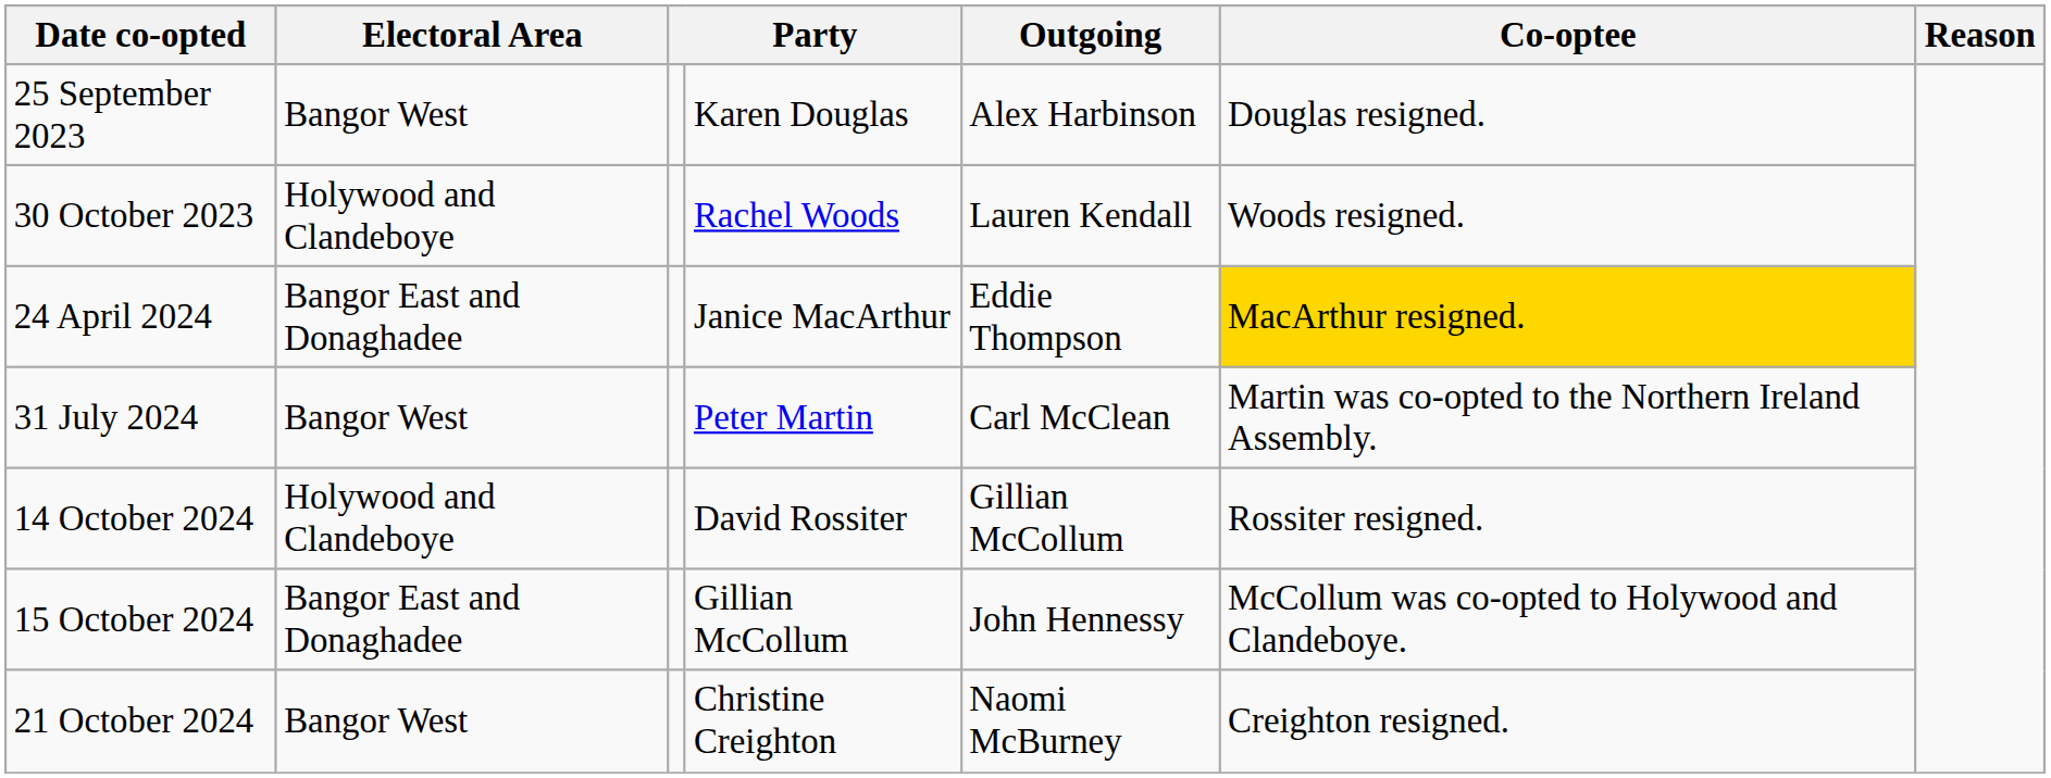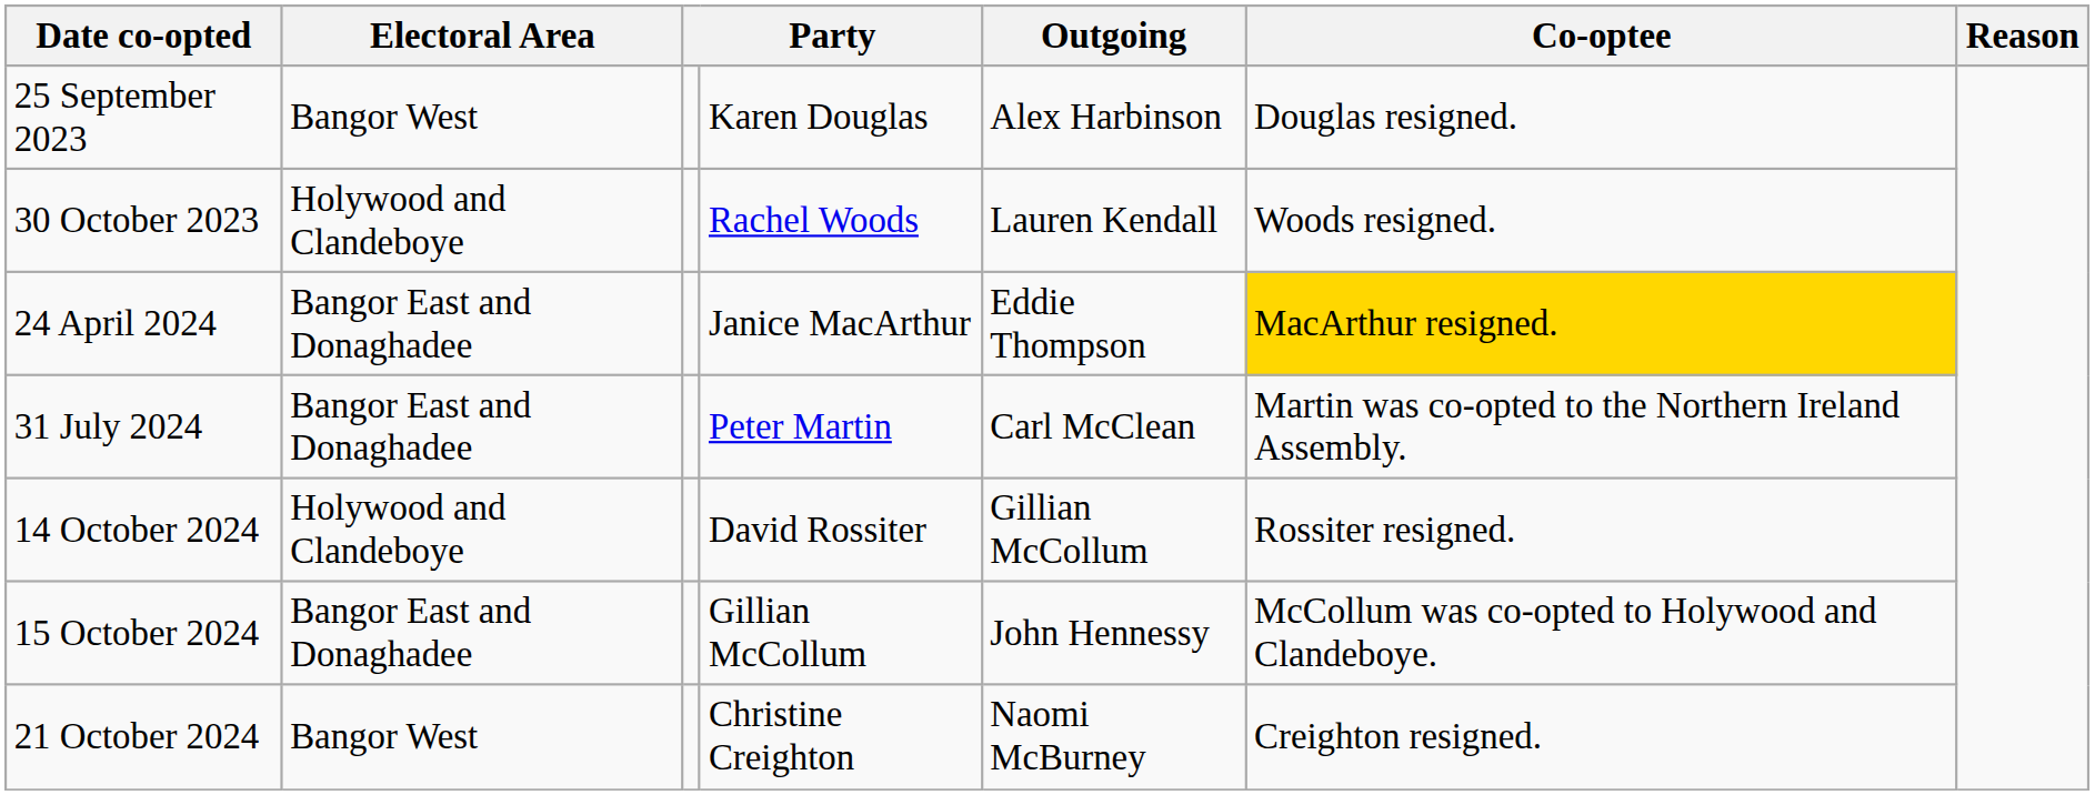 <table class="wikitable" style="font-size: 95%; font-size: 95%">
 <tr>
 <th>Date co-opted</th>
 <th>Electoral Area</th>
 <th colspan="2">Party</th>
 <th>Outgoing</th>
 <th>Co-optee</th>
 <th>Reason</th>
 </tr>
 <tr>
 <td>25 September 2023</td>
 <td>Bangor West</td>
 <td></td>
 <td>Karen Douglas</td>
 <td>Alex Harbinson</td>
 <td>Douglas resigned.</td>
 </tr>
 <tr>
 <td>30 October 2023</td>
 <td>Holywood and Clandeboye</td>
 <td></td>
 <td><a href='#'>Rachel Woods</a></td>
 <td>Lauren Kendall</td>
 <td>Woods resigned.</td>
 </tr>
 <tr>
 <td>24 April 2024</td>
 <td>Bangor East and Donaghadee</td>
 <td></td>
 <td>Janice MacArthur</td>
 <td>Eddie Thompson</td>
 <td style="background: gold;">MacArthur resigned.</td>
 </tr>
 <tr>
 <td>31 July 2024</td>
-<td>Bangor West</td>
+<td>Bangor East and Donaghadee</td>
 <td></td>
 <td><a href='#'>Peter Martin</a></td>
 <td>Carl McClean</td>
 <td>Martin was co-opted to the Northern Ireland Assembly.</td>
 </tr>
 <tr>
 <td>14 October 2024</td>
 <td>Holywood and Clandeboye</td>
 <td></td>
 <td>David Rossiter</td>
 <td>Gillian McCollum</td>
 <td>Rossiter resigned.</td>
 </tr>
 <tr>
 <td>15 October 2024</td>
 <td>Bangor East and Donaghadee</td>
 <td></td>
 <td>Gillian McCollum</td>
 <td>John Hennessy</td>
 <td>McCollum was co-opted to Holywood and Clandeboye.</td>
 </tr>
 <tr>
 <td>21 October 2024</td>
 <td>Bangor West</td>
 <td></td>
 <td>Christine Creighton</td>
 <td>Naomi McBurney</td>
 <td>Creighton resigned.</td>
 </tr>
 </table>
